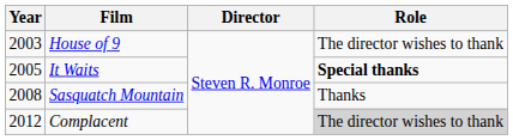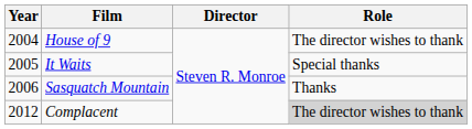 <table class="wikitable">
 <tr>
 <th>Year</th>
 <th>Film</th>
 <th>Director</th>
 <th>Role</th>
 </tr>
 <tr>
-<td>2003</td>
+<td>2004</td>
 <td><em><a href='#'>House of 9</a></em></td>
 <td rowspan=4><a href='#'>Steven R. Monroe</a></td>
 <td>The director wishes to thank</td>
 </tr>
 <tr>
 <td>2005</td>
 <td><em><a href='#'>It Waits</a></em></td>
-<td><strong>Special thanks</strong></td>
+<td>Special thanks</td>
 </tr>
 <tr>
-<td>2008</td>
+<td>2006</td>
 <td><em><a href='#'>Sasquatch Mountain</a></em></td>
 <td>Thanks</td>
 </tr>
 <tr>
 <td>2012</td>
 <td><em>Complacent</em></td>
 <td style="background: lightgrey;">The director wishes to thank</td>
 </tr>
 </table>
